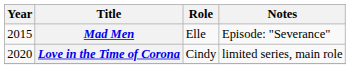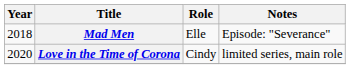 <table class="wikitable sortable plainrowheaders">
 <tr>
 <th scope="col">Year</th>
 <th scope="col">Title</th>
 <th scope="col">Role</th>
 <th scope="col" class="unsortable">Notes</th>
 </tr>
 <tr>
-<td>2015</td>
+<td>2018</td>
 <th scope="row"><em><a href='#'>Mad Men</a></em></th>
 <td>Elle</td>
 <td>Episode: "Severance"</td>
 </tr>
 <tr>
 <td>2020</td>
 <th scope="row"><em><a href='#'>Love in the Time of Corona</a></em></th>
 <td>Cindy</td>
 <td>limited series, main role</td>
 </tr>
 <tr>
 </tr>
 </table>
